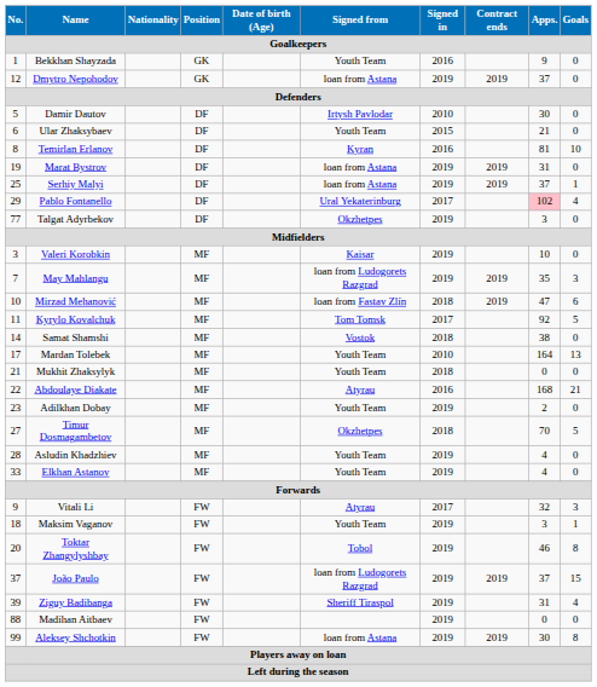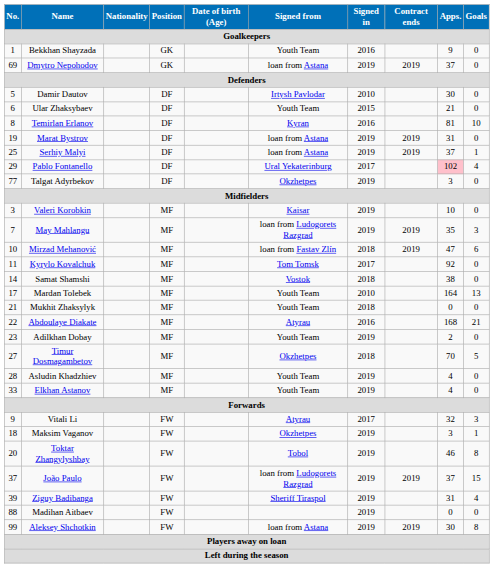 <table class="wikitable"  style="text-align:center; font-size:90%; width:90%;">
 <tr>
 <th style="background:#0070B8; color:#FFFFFF; text-align:center;">No.</th>
 <th style="background:#0070B8; color:#FFFFFF; text-align:center;">Name</th>
 <th style="background:#0070B8; color:#FFFFFF; text-align:center;">Nationality</th>
 <th style="background:#0070B8; color:#FFFFFF; text-align:center;">Position</th>
 <th style="background:#0070B8; color:#FFFFFF; text-align:center;">Date of birth (Age)</th>
 <th style="background:#0070B8; color:#FFFFFF; text-align:center;">Signed from</th>
 <th style="background:#0070B8; color:#FFFFFF; text-align:center;">Signed in</th>
 <th style="background:#0070B8; color:#FFFFFF; text-align:center;">Contract ends</th>
 <th style="background:#0070B8; color:#FFFFFF; text-align:center;">Apps.</th>
 <th style="background:#0070B8; color:#FFFFFF; text-align:center;">Goals</th>
 </tr>
 <tr>
 <th colspan="11"  style="background:#dcdcdc; text-align:center;">Goalkeepers</th>
 </tr>
 <tr>
 <td>1</td>
 <td>Bekkhan Shayzada</td>
 <td></td>
 <td>GK</td>
 <td></td>
 <td>Youth Team</td>
 <td>2016</td>
 <td></td>
 <td>9</td>
 <td>0</td>
 </tr>
 <tr>
-<td>12</td>
+<td>69</td>
 <td><a href='#'>Dmytro Nepohodov</a></td>
 <td></td>
 <td>GK</td>
 <td></td>
 <td>loan from <a href='#'>Astana</a></td>
 <td>2019</td>
 <td>2019</td>
 <td>37</td>
 <td>0</td>
 </tr>
 <tr>
 <th colspan="11"  style="background:#dcdcdc; text-align:center;">Defenders</th>
 </tr>
 <tr>
 <td>5</td>
 <td>Damir Dautov</td>
 <td></td>
 <td>DF</td>
 <td></td>
 <td><a href='#'>Irtysh Pavlodar</a></td>
 <td>2010</td>
 <td></td>
 <td>30</td>
 <td>0</td>
 </tr>
 <tr>
 <td>6</td>
 <td>Ular Zhaksybaev</td>
 <td></td>
 <td>DF</td>
 <td></td>
 <td>Youth Team</td>
 <td>2015</td>
 <td></td>
 <td>21</td>
 <td>0</td>
 </tr>
 <tr>
 <td>8</td>
 <td><a href='#'>Temirlan Erlanov</a></td>
 <td></td>
 <td>DF</td>
 <td></td>
 <td><a href='#'>Kyran</a></td>
 <td>2016</td>
 <td></td>
 <td>81</td>
 <td>10</td>
 </tr>
 <tr>
 <td>19</td>
 <td><a href='#'>Marat Bystrov</a></td>
 <td></td>
 <td>DF</td>
 <td></td>
 <td>loan from <a href='#'>Astana</a></td>
 <td>2019</td>
 <td>2019</td>
 <td>31</td>
 <td>0</td>
 </tr>
 <tr>
 <td>25</td>
 <td><a href='#'>Serhiy Malyi</a></td>
 <td></td>
 <td>DF</td>
 <td></td>
 <td>loan from <a href='#'>Astana</a></td>
 <td>2019</td>
 <td>2019</td>
 <td>37</td>
 <td>1</td>
 </tr>
 <tr>
 <td>29</td>
 <td><a href='#'>Pablo Fontanello</a></td>
 <td></td>
 <td>DF</td>
 <td></td>
 <td><a href='#'>Ural Yekaterinburg</a></td>
 <td>2017</td>
 <td></td>
 <td style="background: pink;">102</td>
 <td>4</td>
 </tr>
 <tr>
 <td>77</td>
 <td>Talgat Adyrbekov</td>
 <td></td>
 <td>DF</td>
 <td></td>
 <td><a href='#'>Okzhetpes</a></td>
 <td>2019</td>
 <td></td>
 <td>3</td>
 <td>0</td>
 </tr>
 <tr>
 <th colspan="11"  style="background:#dcdcdc; text-align:center;">Midfielders</th>
 </tr>
 <tr>
 <td>3</td>
 <td><a href='#'>Valeri Korobkin</a></td>
 <td></td>
 <td>MF</td>
 <td></td>
 <td><a href='#'>Kaisar</a></td>
 <td>2019</td>
 <td></td>
 <td>10</td>
 <td>0</td>
 </tr>
 <tr>
 <td>7</td>
 <td><a href='#'>May Mahlangu</a></td>
 <td></td>
 <td>MF</td>
 <td></td>
 <td>loan from <a href='#'>Ludogorets Razgrad</a></td>
 <td>2019</td>
 <td>2019</td>
 <td>35</td>
 <td>3</td>
 </tr>
 <tr>
 <td>10</td>
 <td><a href='#'>Mirzad Mehanović</a></td>
 <td></td>
 <td>MF</td>
 <td></td>
 <td>loan from <a href='#'>Fastav Zlín</a></td>
 <td>2018</td>
 <td>2019</td>
 <td>47</td>
 <td>6</td>
 </tr>
 <tr>
 <td>11</td>
 <td><a href='#'>Kyrylo Kovalchuk</a></td>
 <td></td>
 <td>MF</td>
 <td></td>
 <td><a href='#'>Tom Tomsk</a></td>
 <td>2017</td>
 <td></td>
 <td>92</td>
-<td>5</td>
+<td>0</td>
 </tr>
 <tr>
 <td>14</td>
 <td>Samat Shamshi</td>
 <td></td>
 <td>MF</td>
 <td></td>
 <td><a href='#'>Vostok</a></td>
 <td>2018</td>
 <td></td>
 <td>38</td>
 <td>0</td>
 </tr>
 <tr>
 <td>17</td>
 <td>Mardan Tolebek</td>
 <td></td>
 <td>MF</td>
 <td></td>
 <td>Youth Team</td>
 <td>2010</td>
 <td></td>
 <td>164</td>
 <td>13</td>
 </tr>
 <tr>
 <td>21</td>
 <td>Mukhit Zhaksylyk</td>
 <td></td>
 <td>MF</td>
 <td></td>
 <td>Youth Team</td>
 <td>2018</td>
 <td></td>
 <td>0</td>
 <td>0</td>
 </tr>
 <tr>
 <td>22</td>
 <td><a href='#'>Abdoulaye Diakate</a></td>
 <td></td>
 <td>MF</td>
 <td></td>
 <td><a href='#'>Atyrau</a></td>
 <td>2016</td>
 <td></td>
 <td>168</td>
 <td>21</td>
 </tr>
 <tr>
 <td>23</td>
 <td>Adilkhan Dobay</td>
 <td></td>
 <td>MF</td>
 <td></td>
 <td>Youth Team</td>
 <td>2019</td>
 <td></td>
 <td>2</td>
 <td>0</td>
 </tr>
 <tr>
 <td>27</td>
 <td><a href='#'>Timur Dosmagambetov</a></td>
 <td></td>
 <td>MF</td>
 <td></td>
 <td><a href='#'>Okzhetpes</a></td>
 <td>2018</td>
 <td></td>
 <td>70</td>
 <td>5</td>
 </tr>
 <tr>
 <td>28</td>
 <td>Asludin Khadzhiev</td>
 <td></td>
 <td>MF</td>
 <td></td>
 <td>Youth Team</td>
 <td>2019</td>
 <td></td>
 <td>4</td>
 <td>0</td>
 </tr>
 <tr>
 <td>33</td>
 <td><a href='#'>Elkhan Astanov</a></td>
 <td></td>
 <td>MF</td>
 <td></td>
 <td>Youth Team</td>
 <td>2019</td>
 <td></td>
 <td>4</td>
 <td>0</td>
 </tr>
 <tr>
 <th colspan="11"  style="background:#dcdcdc; text-align:center;">Forwards</th>
 </tr>
 <tr>
 <td>9</td>
 <td>Vitali Li</td>
 <td></td>
 <td>FW</td>
 <td></td>
 <td><a href='#'>Atyrau</a></td>
 <td>2017</td>
 <td></td>
 <td>32</td>
 <td>3</td>
 </tr>
 <tr>
 <td>18</td>
 <td>Maksim Vaganov</td>
 <td></td>
 <td>FW</td>
 <td></td>
-<td>Youth Team</td>
+<td><a href='#'>Okzhetpes</a></td>
 <td>2019</td>
 <td></td>
 <td>3</td>
 <td>1</td>
 </tr>
 <tr>
 <td>20</td>
 <td><a href='#'>Toktar Zhangylyshbay</a></td>
 <td></td>
 <td>FW</td>
 <td></td>
 <td><a href='#'>Tobol</a></td>
 <td>2019</td>
 <td></td>
 <td>46</td>
 <td>8</td>
 </tr>
 <tr>
 <td>37</td>
 <td><a href='#'>João Paulo</a></td>
 <td></td>
 <td>FW</td>
 <td></td>
 <td>loan from <a href='#'>Ludogorets Razgrad</a></td>
 <td>2019</td>
 <td>2019</td>
 <td>37</td>
 <td>15</td>
 </tr>
 <tr>
 <td>39</td>
 <td><a href='#'>Ziguy Badibanga</a></td>
 <td></td>
 <td>FW</td>
 <td></td>
 <td><a href='#'>Sheriff Tiraspol</a></td>
 <td>2019</td>
 <td></td>
 <td>31</td>
 <td>4</td>
 </tr>
 <tr>
 <td>88</td>
 <td>Madihan Aitbaev</td>
 <td></td>
 <td>FW</td>
 <td></td>
 <td></td>
 <td>2019</td>
 <td></td>
 <td>0</td>
 <td>0</td>
 </tr>
 <tr>
 <td>99</td>
 <td><a href='#'>Aleksey Shchotkin</a></td>
 <td></td>
 <td>FW</td>
 <td></td>
 <td>loan from <a href='#'>Astana</a></td>
 <td>2019</td>
 <td>2019</td>
 <td>30</td>
 <td>8</td>
 </tr>
 <tr>
 <th colspan="11"  style="background:#dcdcdc; text-align:center;">Players away on loan</th>
 </tr>
 <tr>
 <th colspan="11"  style="background:#dcdcdc; text-align:center;">Left during the season</th>
 </tr>
 </table>
